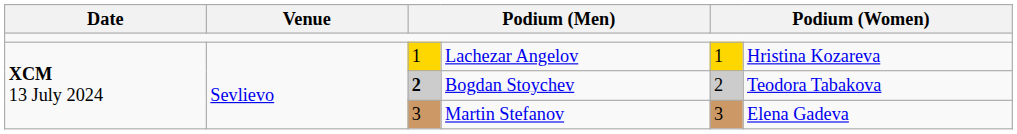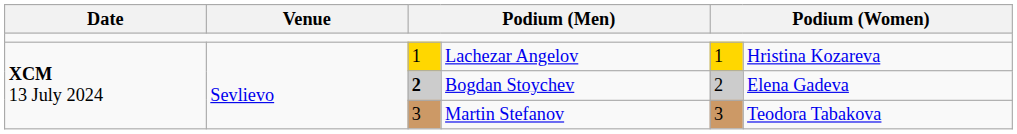 <table class="wikitable" width=70%>
 <tr>
 <th>Date</th>
 <th width=20%>Venue</th>
 <th colspan=2 width=30%>Podium (Men)</th>
 <th colspan=2 width=30%>Podium (Women)</th>
 </tr>
 <tr>
 <td colspan=6></td>
 </tr>
 <tr>
 <td rowspan=3><strong>XCM</strong> <br> 13 July 2024</td>
 <td rowspan=3><br><a href='#'>Sevlievo</a></td>
 <td bgcolor=FFD700>1</td>
 <td><a href='#'>Lachezar Angelov</a></td>
 <td bgcolor=FFD700>1</td>
 <td><a href='#'>Hristina Kozareva</a></td>
 </tr>
 <tr>
 <td bgcolor=CCCCCC><strong>2</strong></td>
 <td><a href='#'>Bogdan Stoychev</a></td>
 <td bgcolor=CCCCCC>2</td>
-<td><a href='#'>Teodora Tabakova</a></td>
+<td><a href='#'>Elena Gadeva</a></td>
 </tr>
 <tr>
 <td bgcolor=CC9966>3</td>
 <td><a href='#'>Martin Stefanov</a></td>
 <td bgcolor=CC9966>3</td>
-<td><a href='#'>Elena Gadeva</a></td>
+<td><a href='#'>Teodora Tabakova</a></td>
 </tr>
 </table>
